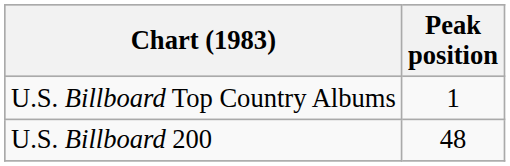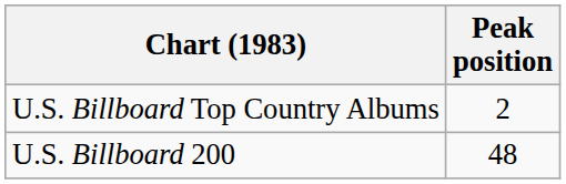 <table class="wikitable">
 <tr>
 <th>Chart (1983)</th>
 <th>Peak<br>position</th>
 </tr>
 <tr>
 <td>U.S. <em>Billboard</em> Top Country Albums</td>
-<td align="center">1</td>
+<td align="center">2</td>
 </tr>
 <tr>
 <td>U.S. <em>Billboard</em> 200</td>
 <td align="center">48</td>
 </tr>
 </table>
